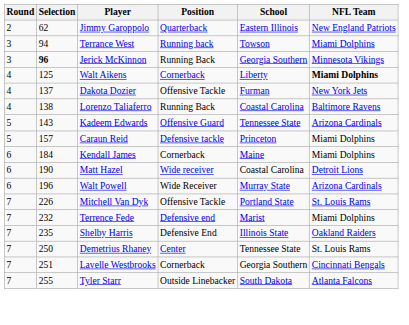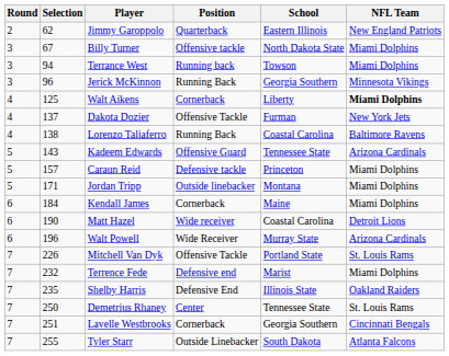 <table class="wikitable" style="font-size: 95%;">
 <tr>
 <th>Round</th>
 <th>Selection</th>
 <th>Player</th>
 <th>Position</th>
 <th>School</th>
 <th>NFL Team</th>
 </tr>
 <tr>
 <td>2</td>
 <td>62</td>
 <td><a href='#'>Jimmy Garoppolo</a></td>
 <td><a href='#'>Quarterback</a></td>
 <td><a href='#'>Eastern Illinois</a></td>
 <td><a href='#'>New England Patriots</a></td>
 </tr>
 <tr>
 <td>3</td>
+<td>67</td>
+<td><a href='#'>Billy Turner</a></td>
+<td><a href='#'>Offensive tackle</a></td>
+<td><a href='#'>North Dakota State</a></td>
+<td><a href='#'>Miami Dolphins</a></td>
+</tr>
+<tr>
+<td>3</td>
 <td>94</td>
 <td><a href='#'>Terrance West</a></td>
 <td><a href='#'>Running back</a></td>
 <td><a href='#'>Towson</a></td>
 <td><a href='#'>Miami Dolphins</a></td>
 </tr>
 <tr>
 <td>3</td>
-<td><strong>96</strong></td>
+<td>96</td>
 <td><a href='#'>Jerick McKinnon</a></td>
 <td>Running Back</td>
 <td><a href='#'>Georgia Southern</a></td>
 <td><a href='#'>Minnesota Vikings</a></td>
 </tr>
 <tr>
 <td>4</td>
 <td>125</td>
 <td><a href='#'>Walt Aikens</a></td>
 <td><a href='#'>Cornerback</a></td>
 <td><a href='#'>Liberty</a></td>
 <td><strong>Miami Dolphins</strong></td>
 </tr>
 <tr>
 <td>4</td>
 <td>137</td>
 <td><a href='#'>Dakota Dozier</a></td>
 <td>Offensive Tackle</td>
 <td><a href='#'>Furman</a></td>
 <td><a href='#'>New York Jets</a></td>
 </tr>
 <tr>
 <td>4</td>
 <td>138</td>
 <td><a href='#'>Lorenzo Taliaferro</a></td>
 <td>Running Back</td>
 <td><a href='#'>Coastal Carolina</a></td>
 <td><a href='#'>Baltimore Ravens</a></td>
 </tr>
 <tr>
 <td>5</td>
 <td>143</td>
 <td><a href='#'>Kadeem Edwards</a></td>
 <td><a href='#'>Offensive Guard</a></td>
 <td><a href='#'>Tennessee State</a></td>
 <td><a href='#'>Arizona Cardinals</a></td>
 </tr>
 <tr>
 <td>5</td>
 <td>157</td>
 <td><a href='#'>Caraun Reid</a></td>
 <td><a href='#'>Defensive tackle</a></td>
 <td><a href='#'>Princeton</a></td>
+<td>Miami Dolphins</td>
+</tr>
+<tr>
+<td>5</td>
+<td>171</td>
+<td><a href='#'>Jordan Tripp</a></td>
+<td><a href='#'>Outside linebacker</a></td>
+<td><a href='#'>Montana</a></td>
 <td>Miami Dolphins</td>
 </tr>
 <tr>
 <td>6</td>
 <td>184</td>
 <td><a href='#'>Kendall James</a></td>
 <td>Cornerback</td>
 <td><a href='#'>Maine</a></td>
 <td>Miami Dolphins</td>
 </tr>
 <tr>
 <td>6</td>
 <td>190</td>
 <td><a href='#'>Matt Hazel</a></td>
 <td><a href='#'>Wide receiver</a></td>
 <td>Coastal Carolina</td>
 <td><a href='#'>Detroit Lions</a></td>
 </tr>
 <tr>
 <td>6</td>
 <td>196</td>
 <td><a href='#'>Walt Powell</a></td>
 <td>Wide Receiver</td>
 <td><a href='#'>Murray State</a></td>
 <td><a href='#'>Arizona Cardinals</a></td>
 </tr>
 <tr>
 <td>7</td>
 <td>226</td>
 <td><a href='#'>Mitchell Van Dyk</a></td>
 <td>Offensive Tackle</td>
 <td><a href='#'>Portland State</a></td>
 <td><a href='#'>St. Louis Rams</a></td>
 </tr>
 <tr>
 <td>7</td>
 <td>232</td>
 <td><a href='#'>Terrence Fede</a></td>
 <td><a href='#'>Defensive end</a></td>
 <td><a href='#'>Marist</a></td>
 <td>Miami Dolphins</td>
 </tr>
 <tr>
 <td>7</td>
 <td>235</td>
 <td><a href='#'>Shelby Harris</a></td>
 <td>Defensive End</td>
 <td><a href='#'>Illinois State</a></td>
 <td><a href='#'>Oakland Raiders</a></td>
 </tr>
 <tr>
 <td>7</td>
 <td>250</td>
 <td><a href='#'>Demetrius Rhaney</a></td>
 <td><a href='#'>Center</a></td>
 <td>Tennessee State</td>
 <td>St. Louis Rams</td>
 </tr>
 <tr>
 <td>7</td>
 <td>251</td>
 <td><a href='#'>Lavelle Westbrooks</a></td>
 <td>Cornerback</td>
 <td>Georgia Southern</td>
 <td><a href='#'>Cincinnati Bengals</a></td>
 </tr>
 <tr>
 <td>7</td>
 <td>255</td>
 <td><a href='#'>Tyler Starr</a></td>
 <td>Outside Linebacker</td>
 <td><a href='#'>South Dakota</a></td>
 <td><a href='#'>Atlanta Falcons</a></td>
 </tr>
 </table>
